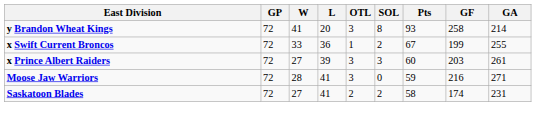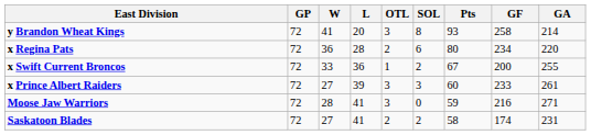 <table class="wikitable">
 <tr>
 <th width="45%">East Division</th>
 <th width="5%">GP</th>
 <th width="5%">W</th>
 <th width="5%">L</th>
 <th width="5%">OTL</th>
 <th width="5%">SOL</th>
 <th width="7.5%">Pts</th>
 <th width="7.5%">GF</th>
 <th width="7.5%">GA</th>
 </tr>
 <tr>
 <td><strong>y <a href='#'>Brandon Wheat Kings</a></strong></td>
 <td>72</td>
 <td>41</td>
 <td>20</td>
 <td>3</td>
 <td>8</td>
 <td>93</td>
 <td>258</td>
 <td>214</td>
 </tr>
 <tr>
+<td><strong>x <a href='#'>Regina Pats</a></strong></td>
+<td>72</td>
+<td>36</td>
+<td>28</td>
+<td>2</td>
+<td>6</td>
+<td>80</td>
+<td>234</td>
+<td>220</td>
+</tr>
+<tr>
 <td><strong>x <a href='#'>Swift Current Broncos</a></strong></td>
 <td>72</td>
 <td>33</td>
 <td>36</td>
 <td>1</td>
 <td>2</td>
 <td>67</td>
-<td>199</td>
+<td>200</td>
 <td>255</td>
 </tr>
 <tr>
 <td><strong>x <a href='#'>Prince Albert Raiders</a></strong></td>
 <td>72</td>
 <td>27</td>
 <td>39</td>
 <td>3</td>
 <td>3</td>
 <td>60</td>
-<td>203</td>
+<td>233</td>
 <td>261</td>
 </tr>
 <tr>
 <td><strong><a href='#'>Moose Jaw Warriors</a></strong></td>
 <td>72</td>
 <td>28</td>
 <td>41</td>
 <td>3</td>
 <td>0</td>
 <td>59</td>
 <td>216</td>
 <td>271</td>
 </tr>
 <tr>
 <td><strong><a href='#'>Saskatoon Blades</a></strong></td>
 <td>72</td>
 <td>27</td>
 <td>41</td>
 <td>2</td>
 <td>2</td>
 <td>58</td>
 <td>174</td>
 <td>231</td>
 </tr>
 </table>
